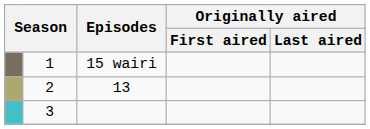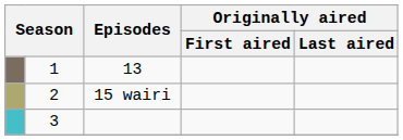 <table class="wikitable plainrowheaders" style="text-align:center;">
 <tr>
 <th scope="col" style="padding:0 8px;" colspan="2" rowspan="2">Season</th>
 <th scope="col" style="padding:0 8px;" rowspan="2">Episodes</th>
 <th scope="col" colspan="2">Originally aired</th>
 </tr>
 <tr>
 <th>First aired</th>
 <th>Last aired</th>
 </tr>
 <tr>
 <td scope="row" style="background:#786D5F; color:black; width:10px;"></td>
 <td>1</td>
-<td>15 wairi</td>
+<td>13</td>
 <td></td>
 <td></td>
 </tr>
 <tr>
 <td scope="row" style="background:#ADA96E; color:black; width:10px;"></td>
 <td>2</td>
-<td>13</td>
+<td>15 wairi</td>
 <td></td>
 <td></td>
 </tr>
 <tr>
 <td scope="row" style="background:#43BFC7; color:black; width:10px;"></td>
 <td>3</td>
 <td></td>
 <td></td>
 <td></td>
 </tr>
 <tr>
 </tr>
 </table>
